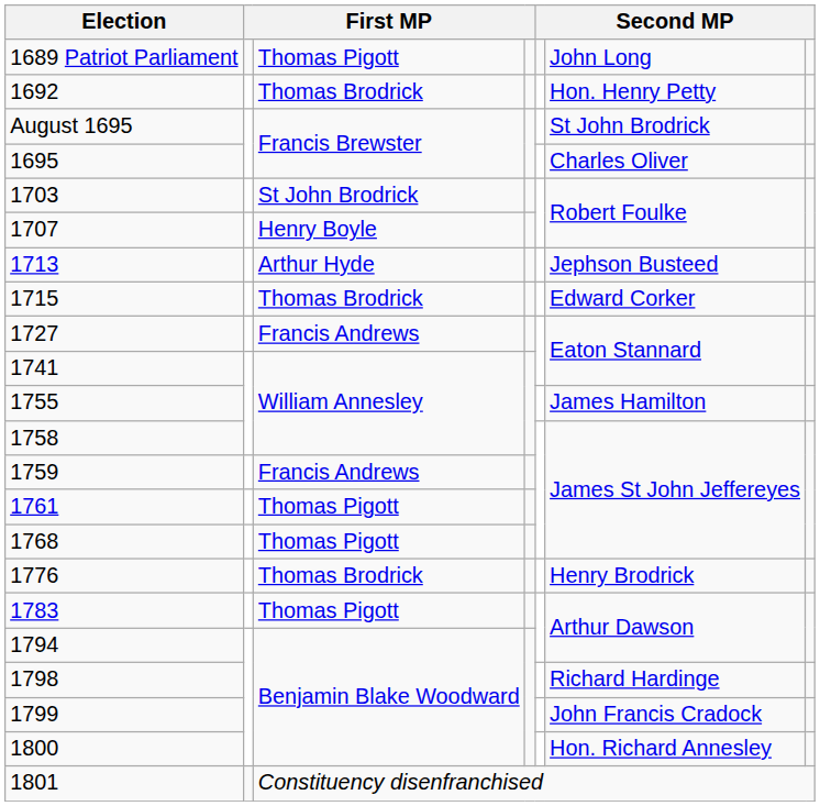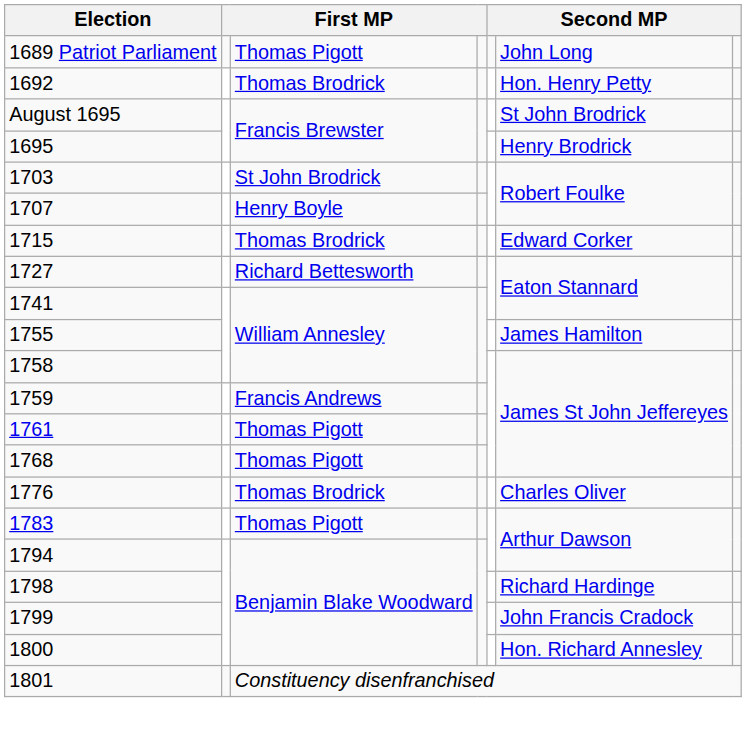 <table class="wikitable">
 <tr>
 <th>Election</th>
 <th colspan=3>First MP</th>
 <th colspan=3>Second MP</th>
 </tr>
 <tr>
 <td>1689 <a href='#'>Patriot Parliament</a></td>
 <td></td>
 <td><a href='#'>Thomas Pigott</a></td>
 <td></td>
 <td></td>
 <td><a href='#'>John Long</a></td>
 <td></td>
 </tr>
 <tr>
 <td>1692</td>
 <td style="background-color: white"></td>
 <td><a href='#'>Thomas Brodrick</a></td>
 <td></td>
 <td style="background-color: white"></td>
 <td><a href='#'>Hon. Henry Petty</a></td>
 <td></td>
 </tr>
 <tr>
 <td>August 1695</td>
 <td rowspan="2" style="background-color: white"></td>
 <td rowspan="2"><a href='#'>Francis Brewster</a></td>
 <td rowspan="2"></td>
 <td style="background-color: white"></td>
 <td><a href='#'>St John Brodrick</a></td>
 <td></td>
 </tr>
 <tr>
 <td>1695</td>
 <td style="background-color: white"></td>
-<td><a href='#'>Charles Oliver</a></td>
+<td><a href='#'>Henry Brodrick</a></td>
 <td></td>
 </tr>
 <tr>
 <td>1703</td>
 <td style="background-color: white"></td>
 <td><a href='#'>St John Brodrick</a></td>
 <td></td>
 <td rowspan="2" style="background-color: white"></td>
 <td rowspan="2"><a href='#'>Robert Foulke</a></td>
 <td rowspan="2"></td>
 </tr>
 <tr>
 <td>1707</td>
 <td style="background-color: white"></td>
 <td><a href='#'>Henry Boyle</a></td>
 <td></td>
 </tr>
 <tr>
-<td><a href='#'>1713</a></td>
-<td style="background-color: white"></td>
-<td><a href='#'>Arthur Hyde</a></td>
-<td></td>
-<td style="background-color: white"></td>
-<td><a href='#'>Jephson Busteed</a></td>
-<td></td>
-</tr>
-<tr>
 <td>1715</td>
 <td style="background-color: white"></td>
 <td><a href='#'>Thomas Brodrick</a></td>
 <td></td>
 <td style="background-color: white"></td>
 <td><a href='#'>Edward Corker</a></td>
 <td></td>
 </tr>
 <tr>
 <td>1727</td>
 <td style="background-color: white"></td>
-<td><a href='#'>Francis Andrews</a></td>
+<td><a href='#'>Richard Bettesworth</a></td>
 <td></td>
 <td rowspan="2" style="background-color: white"></td>
 <td rowspan="2"><a href='#'>Eaton Stannard</a></td>
 <td rowspan="2"></td>
 </tr>
 <tr>
 <td>1741</td>
 <td rowspan="3" style="background-color: white"></td>
 <td rowspan="3"><a href='#'>William Annesley</a></td>
 <td rowspan="3"></td>
 </tr>
 <tr>
 <td>1755</td>
 <td style="background-color: white"></td>
 <td><a href='#'>James Hamilton</a></td>
 <td></td>
 </tr>
 <tr>
 <td>1758</td>
 <td rowspan="4" style="background-color: white"></td>
 <td rowspan="4"><a href='#'>James St John Jeffereyes</a></td>
 <td rowspan="4"></td>
 </tr>
 <tr>
 <td>1759</td>
 <td style="background-color: white"></td>
 <td><a href='#'>Francis Andrews</a></td>
 <td></td>
 </tr>
 <tr>
 <td><a href='#'>1761</a></td>
 <td style="background-color: white"></td>
 <td><a href='#'>Thomas Pigott</a></td>
 <td></td>
 </tr>
 <tr>
 <td>1768</td>
 <td style="background-color: white"></td>
 <td><a href='#'>Thomas Pigott</a></td>
 <td></td>
 </tr>
 <tr>
 <td>1776</td>
 <td style="background-color: white"></td>
 <td><a href='#'>Thomas Brodrick</a></td>
 <td></td>
 <td style="background-color: white"></td>
-<td><a href='#'>Henry Brodrick</a></td>
+<td><a href='#'>Charles Oliver</a></td>
 <td></td>
 </tr>
 <tr>
 <td><a href='#'>1783</a></td>
 <td style="background-color: white"></td>
 <td><a href='#'>Thomas Pigott</a></td>
 <td></td>
 <td rowspan="2" style="background-color: white"></td>
 <td rowspan="2"><a href='#'>Arthur Dawson</a></td>
 <td rowspan="2"></td>
 </tr>
 <tr>
 <td>1794</td>
 <td rowspan="4" style="background-color: white"></td>
 <td rowspan="4"><a href='#'>Benjamin Blake Woodward</a></td>
 <td rowspan="4"></td>
 </tr>
 <tr>
 <td>1798</td>
 <td style="background-color: white"></td>
 <td><a href='#'>Richard Hardinge</a></td>
 <td></td>
 </tr>
 <tr>
 <td>1799</td>
 <td style="background-color: white"></td>
 <td><a href='#'>John Francis Cradock</a></td>
 <td></td>
 </tr>
 <tr>
 <td>1800</td>
 <td style="background-color: white"></td>
 <td><a href='#'>Hon. Richard Annesley</a></td>
 <td></td>
 </tr>
 <tr>
 <td>1801</td>
 <td></td>
 <td colspan = "5"><em>Constituency disenfranchised</em></td>
 </tr>
 </table>
